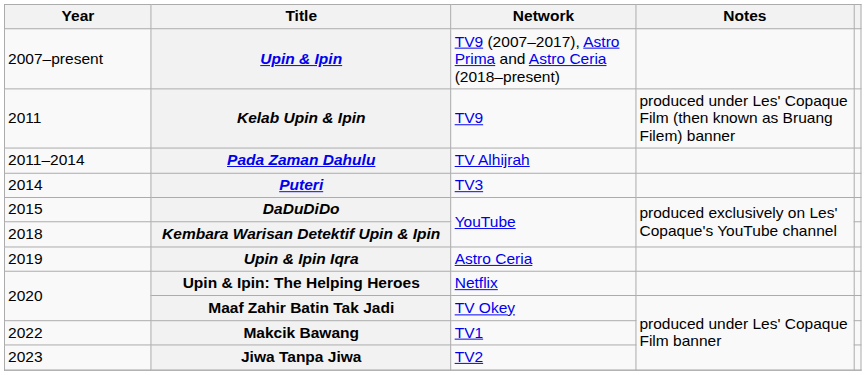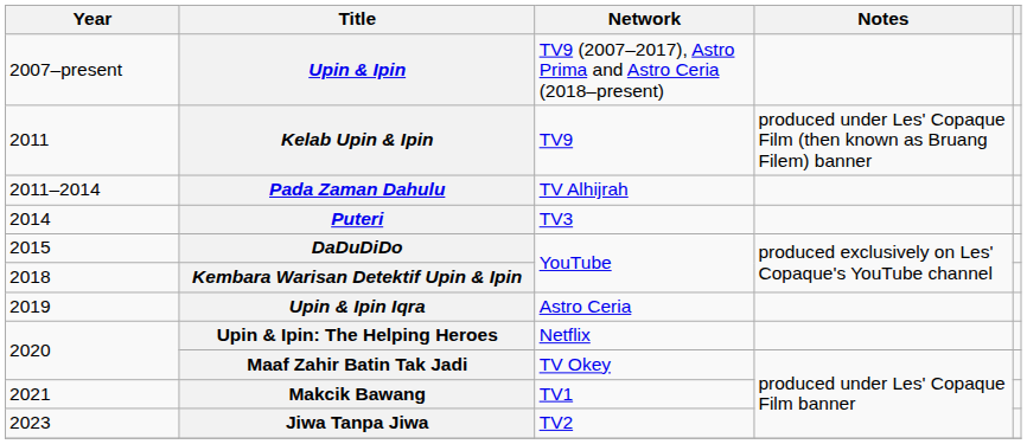 <table class="wikitable plainrowheaders sortable" style="width:100%;">
 <tr>
 <th style="width:9em;">Year</th>
 <th style="width:35%;">Title</th>
 <th>Network</th>
 <th class="unsortable">Notes</th>
 <th class="unsortable"></th>
 </tr>
 <tr>
 <td>2007–present</td>
 <th scope="row"><em><a href='#'>Upin & Ipin</a></em></th>
 <td><a href='#'>TV9</a> (2007–2017), <a href='#'>Astro Prima</a> and <a href='#'>Astro Ceria</a> (2018–present)</td>
 <td></td>
 <td></td>
 </tr>
 <tr>
 <td>2011</td>
 <th scope="row"><em>Kelab Upin & Ipin</em></th>
 <td><a href='#'>TV9</a></td>
 <td>produced under Les' Copaque Film (then known as Bruang Filem) banner</td>
 <td></td>
 </tr>
 <tr>
 <td>2011–2014</td>
 <th scope="row"><em><a href='#'>Pada Zaman Dahulu</a></em></th>
 <td><a href='#'>TV Alhijrah</a></td>
 <td></td>
 <td></td>
 </tr>
 <tr>
 <td>2014</td>
 <th scope="row"><em><a href='#'>Puteri</a></em></th>
 <td><a href='#'>TV3</a></td>
 <td></td>
 <td></td>
 </tr>
 <tr>
 <td>2015</td>
 <th scope="row"><em>DaDuDiDo</em></th>
 <td rowspan="2"><a href='#'>YouTube</a></td>
 <td rowspan="2">produced exclusively on Les' Copaque's YouTube channel</td>
 <td></td>
 </tr>
 <tr>
 <td>2018</td>
 <th scope="row"><em>Kembara Warisan Detektif Upin & Ipin</em></th>
 <td></td>
 </tr>
 <tr>
 <td>2019</td>
 <th scope="row"><em>Upin & Ipin Iqra<strong></th>
 <td><a href='#'>Astro Ceria</a></td>
 <td></td>
 <td></td>
 </tr>
 <tr>
 <td rowspan="2">2020</td>
 <th scope="row"></em>Upin & Ipin: The Helping Heroes<em></th>
 <td><a href='#'>Netflix</a></td>
 <td></td>
 <td></td>
 </tr>
 <tr>
 <th scope="row"></em>Maaf Zahir Batin Tak Jadi<em></th>
 <td><a href='#'>TV Okey</a></td>
 <td rowspan="3">produced under Les' Copaque Film banner</td>
 <td></td>
 </tr>
 <tr>
-<td>2022</td>
+<td>2021</td>
 <th scope="row"></em>Makcik Bawang<em></th>
 <td><a href='#'>TV1</a></td>
 <td></td>
 </tr>
 <tr>
 <td>2023</td>
 <th scope="row"></em>Jiwa Tanpa Jiwa<em></th>
 <td><a href='#'>TV2</a></td>
 <td></td>
 </tr>
 <tr>
 </tr>
 </table>
